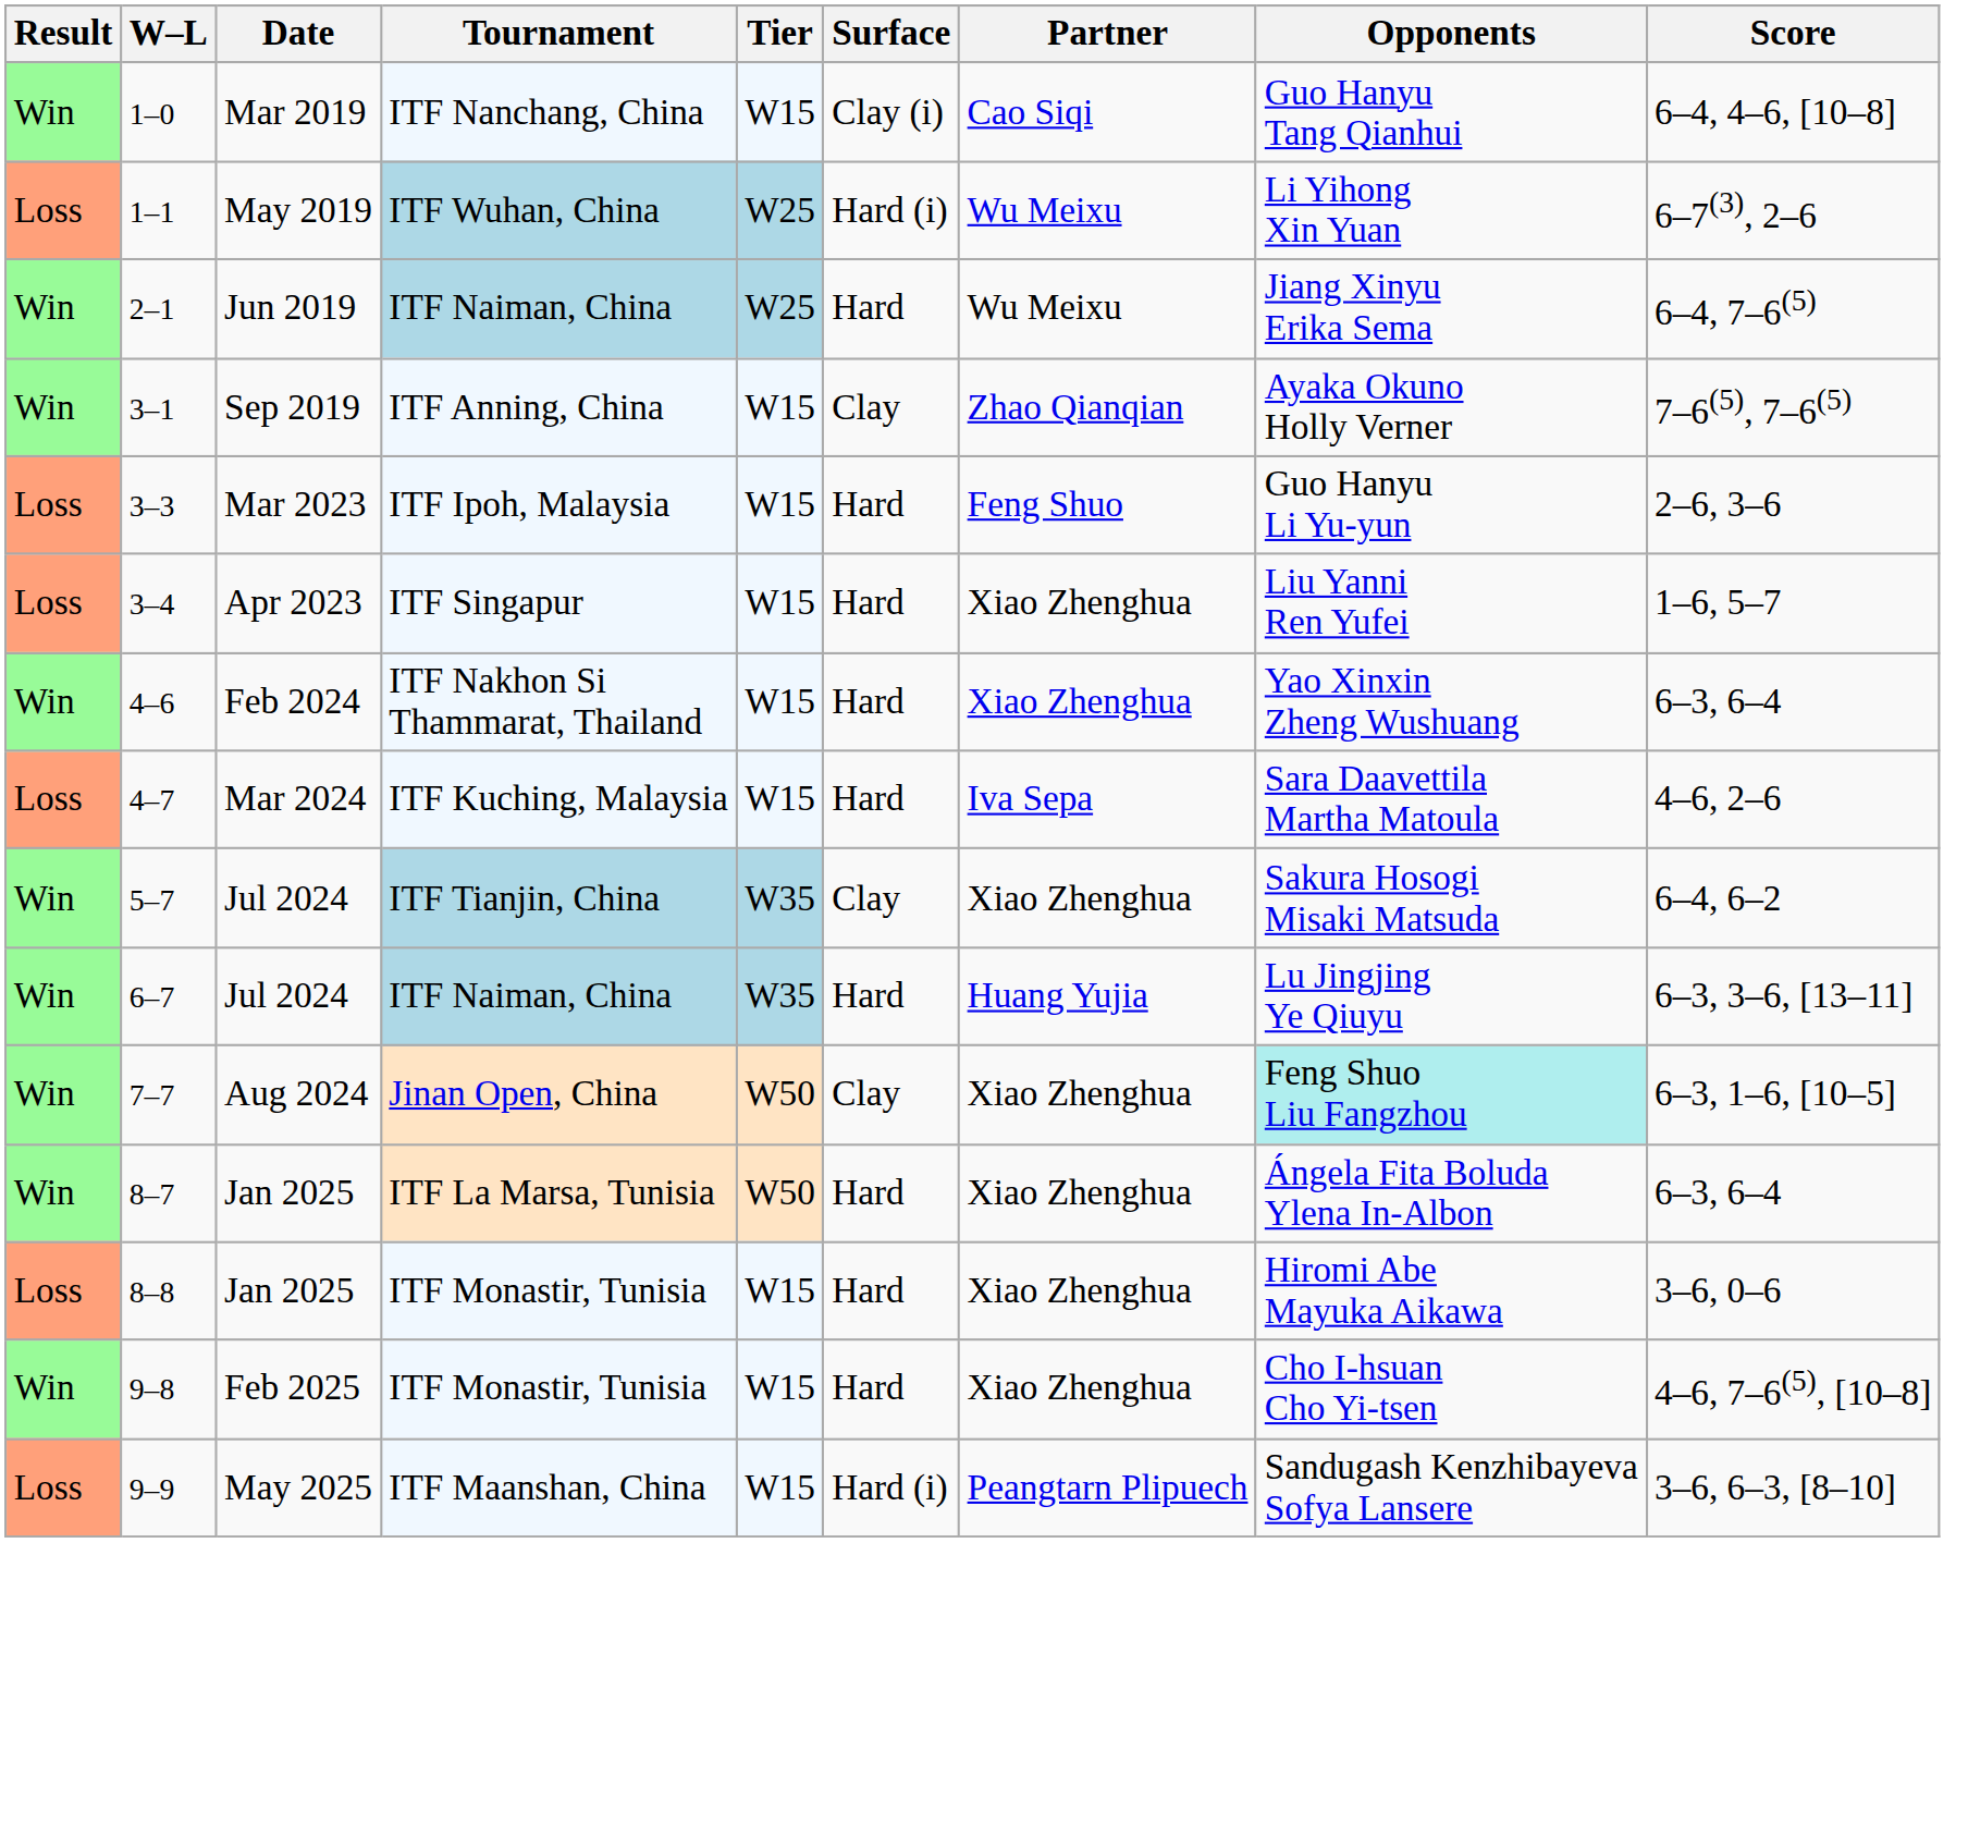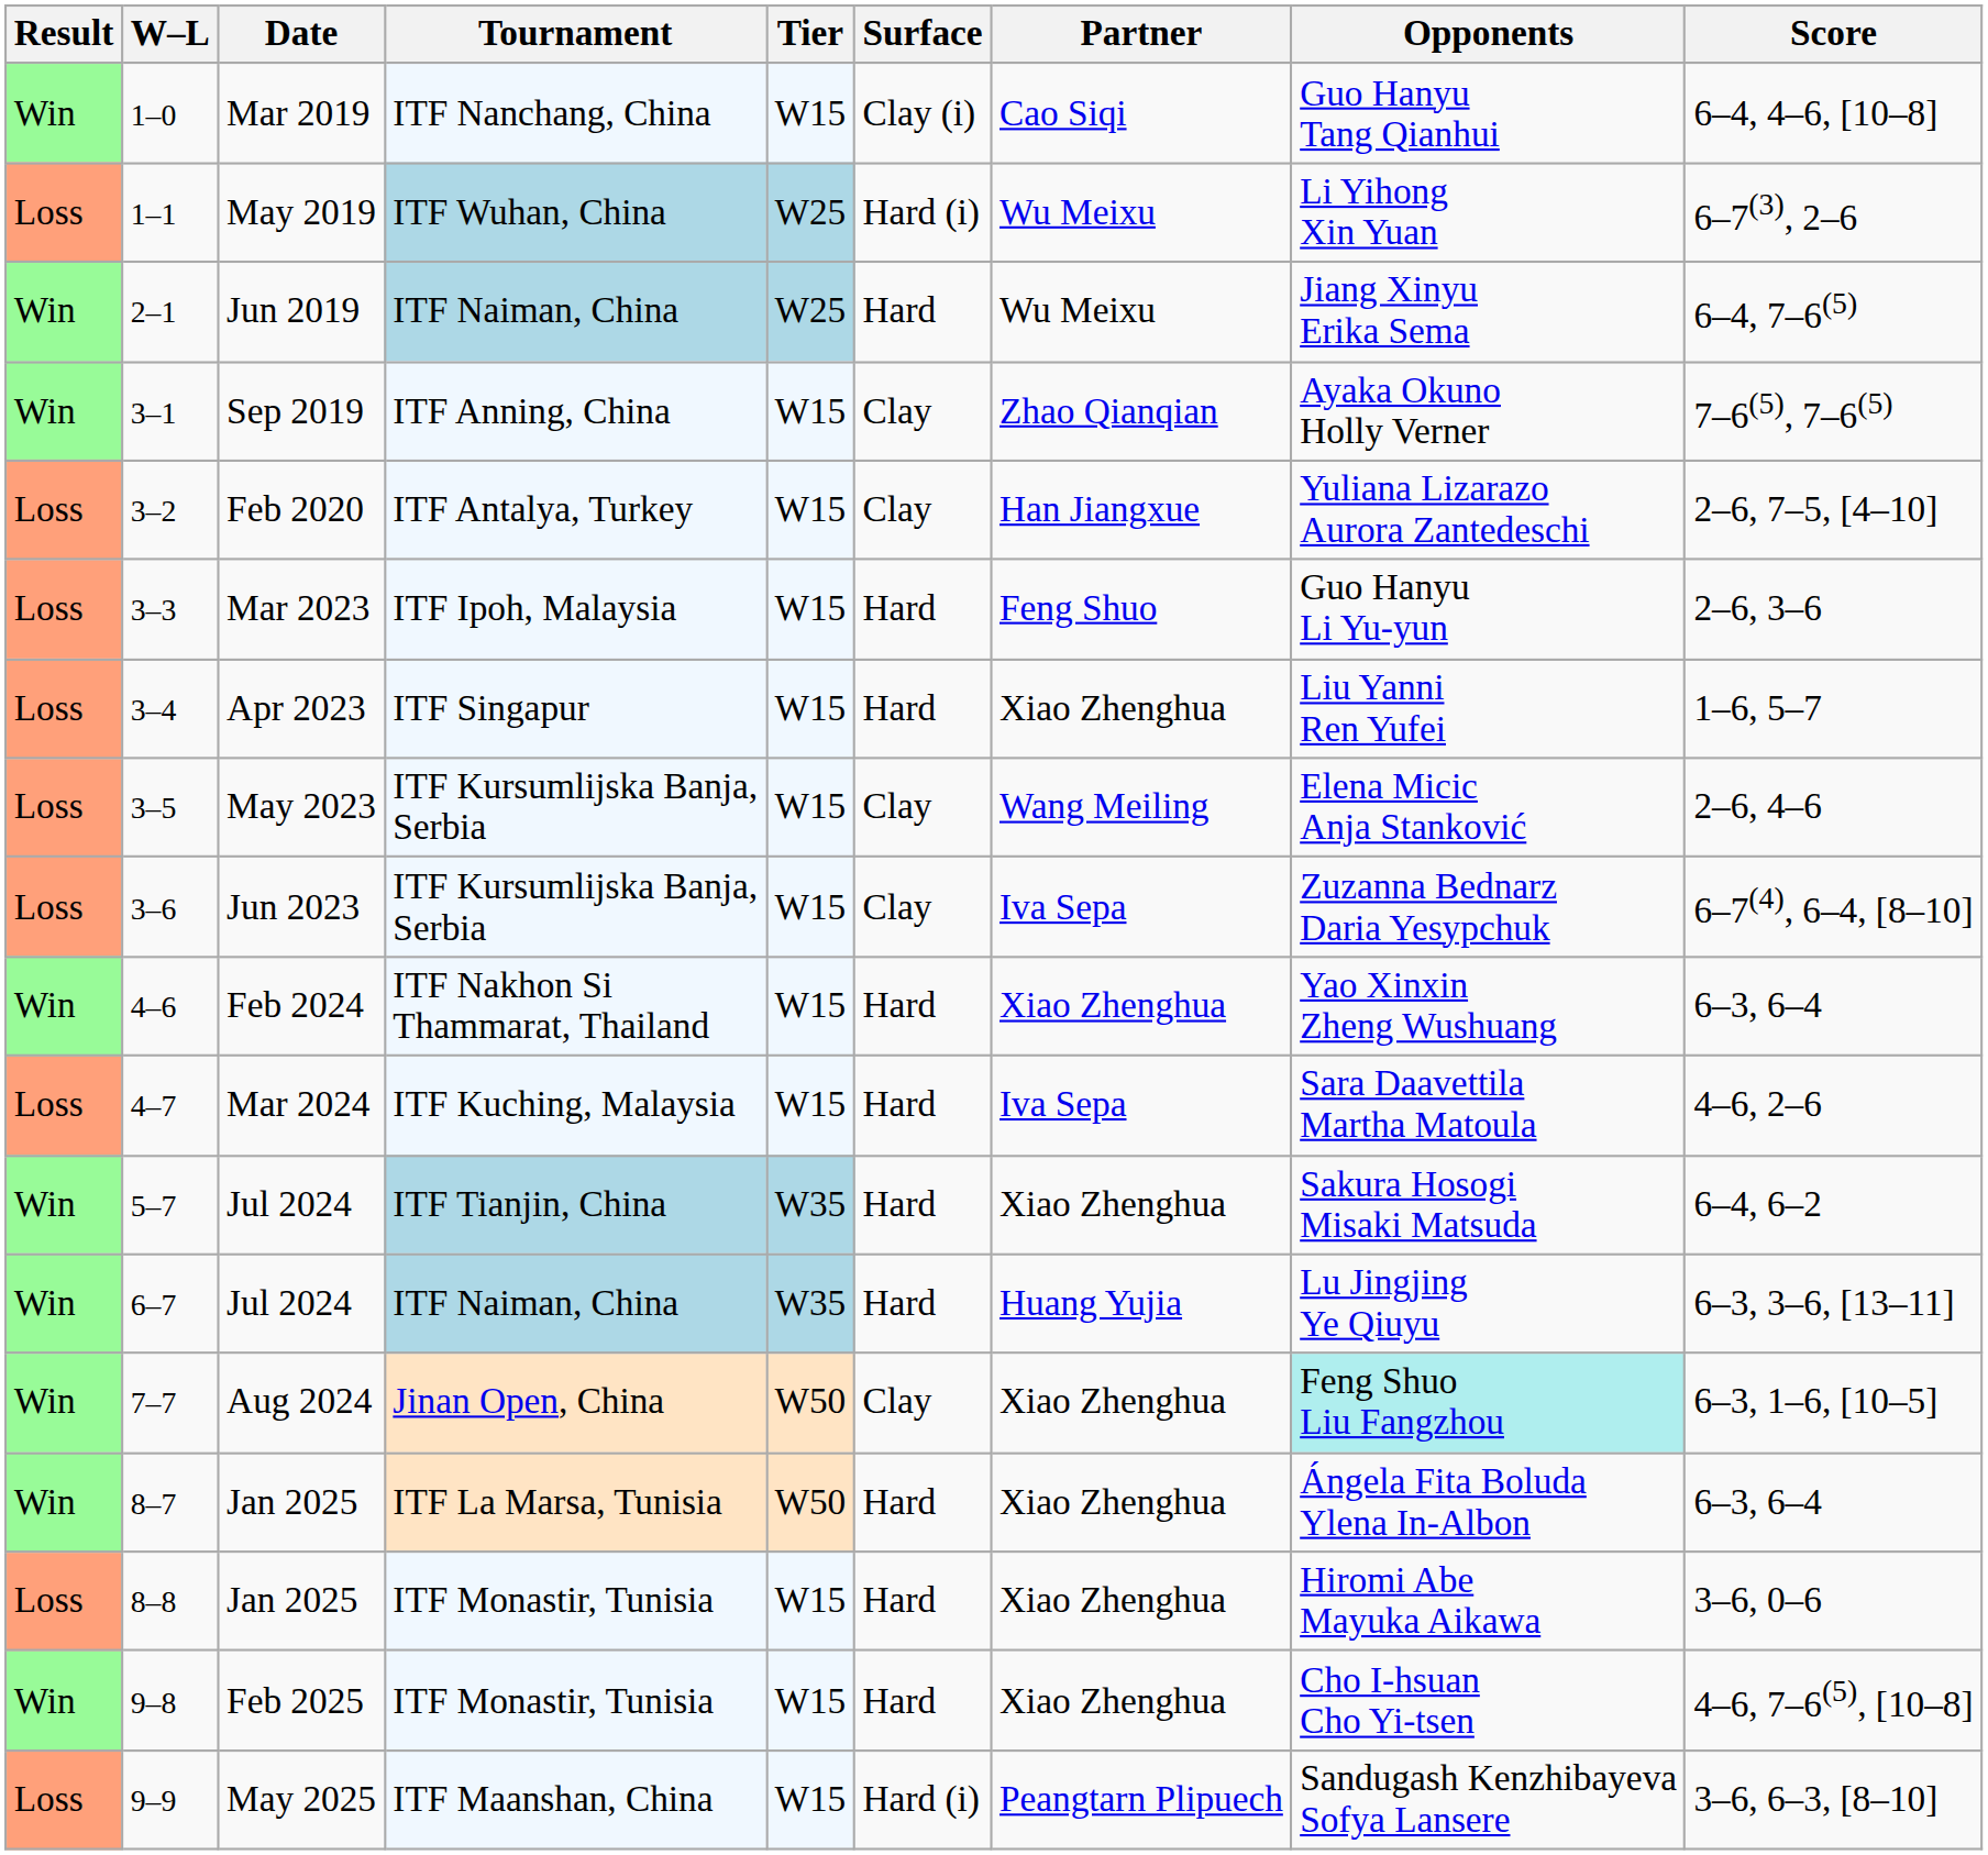 <table class="sortable wikitable">
 <tr>
 <th>Result</th>
 <th class=unsortable>W–L</th>
 <th>Date</th>
 <th>Tournament</th>
 <th>Tier</th>
 <th>Surface</th>
 <th>Partner</th>
 <th>Opponents</th>
 <th class=unsortable>Score</th>
 </tr>
 <tr>
 <td style="background:#98fb98;">Win</td>
 <td><small>1–0</small></td>
 <td>Mar 2019</td>
 <td style="background:#f0f8ff;">ITF Nanchang, China</td>
 <td style="background:#f0f8ff;">W15</td>
 <td>Clay (i)</td>
 <td> <a href='#'>Cao Siqi</a></td>
 <td> <a href='#'>Guo Hanyu</a> <br>  <a href='#'>Tang Qianhui</a></td>
 <td>6–4, 4–6, [10–8]</td>
 </tr>
 <tr>
 <td style="background:#ffa07a;">Loss</td>
 <td><small>1–1</small></td>
 <td>May 2019</td>
 <td style="background:lightblue;">ITF Wuhan, China</td>
 <td style="background:lightblue;">W25</td>
 <td>Hard (i)</td>
 <td> <a href='#'>Wu Meixu</a></td>
 <td> <a href='#'>Li Yihong</a> <br>  <a href='#'>Xin Yuan</a></td>
 <td>6–7<sup>(3)</sup>, 2–6</td>
 </tr>
 <tr>
 <td style="background:#98fb98;">Win</td>
 <td><small>2–1</small></td>
 <td>Jun 2019</td>
 <td style="background:lightblue;">ITF Naiman, China</td>
 <td style="background:lightblue;">W25</td>
 <td>Hard</td>
 <td> Wu Meixu</td>
 <td> <a href='#'>Jiang Xinyu</a> <br>  <a href='#'>Erika Sema</a></td>
 <td>6–4, 7–6<sup>(5)</sup></td>
 </tr>
 <tr>
 <td style="background:#98fb98;">Win</td>
 <td><small>3–1</small></td>
 <td>Sep 2019</td>
 <td style="background:#f0f8ff;">ITF Anning, China</td>
 <td style="background:#f0f8ff;">W15</td>
 <td>Clay</td>
 <td> <a href='#'>Zhao Qianqian</a></td>
 <td> <a href='#'>Ayaka Okuno</a> <br>  Holly Verner</td>
 <td>7–6<sup>(5)</sup>, 7–6<sup>(5)</sup></td>
 </tr>
 <tr>
 <td style="background:#ffa07a;">Loss</td>
+<td><small>3–2</small></td>
+<td>Feb 2020</td>
+<td style="background:#f0f8ff;">ITF Antalya, Turkey</td>
+<td style="background:#f0f8ff;">W15</td>
+<td>Clay</td>
+<td> <a href='#'>Han Jiangxue</a></td>
+<td> <a href='#'>Yuliana Lizarazo</a> <br>  <a href='#'>Aurora Zantedeschi</a></td>
+<td>2–6, 7–5, [4–10]</td>
+</tr>
+<tr>
+<td style="background:#ffa07a;">Loss</td>
 <td><small>3–3</small></td>
 <td>Mar 2023</td>
 <td style="background:#f0f8ff;">ITF Ipoh, Malaysia</td>
 <td style="background:#f0f8ff;">W15</td>
 <td>Hard</td>
 <td> <a href='#'>Feng Shuo</a></td>
 <td> Guo Hanyu <br>  <a href='#'>Li Yu-yun</a></td>
 <td>2–6, 3–6</td>
 </tr>
 <tr>
 <td style="background:#ffa07a;">Loss</td>
 <td><small>3–4</small></td>
 <td>Apr 2023</td>
 <td style="background:#f0f8ff;">ITF Singapur</td>
 <td style="background:#f0f8ff;">W15</td>
 <td>Hard</td>
 <td> Xiao Zhenghua</td>
 <td> <a href='#'>Liu Yanni</a> <br>  <a href='#'>Ren Yufei</a></td>
 <td>1–6, 5–7</td>
+</tr>
+<tr>
+<td style="background:#ffa07a;">Loss</td>
+<td><small>3–5</small></td>
+<td>May 2023</td>
+<td style="background:#f0f8ff;">ITF Kursumlijska Banja, <br>Serbia</td>
+<td style="background:#f0f8ff;">W15</td>
+<td>Clay</td>
+<td> <a href='#'>Wang Meiling</a></td>
+<td> <a href='#'>Elena Micic</a> <br>  <a href='#'>Anja Stanković</a></td>
+<td>2–6, 4–6</td>
+</tr>
+<tr>
+<td style="background:#ffa07a;">Loss</td>
+<td><small>3–6</small></td>
+<td>Jun 2023</td>
+<td style="background:#f0f8ff;">ITF Kursumlijska Banja, <br>Serbia</td>
+<td style="background:#f0f8ff;">W15</td>
+<td>Clay</td>
+<td> <a href='#'>Iva Sepa</a></td>
+<td> <a href='#'>Zuzanna Bednarz</a> <br>  <a href='#'>Daria Yesypchuk</a></td>
+<td>6–7<sup>(4)</sup>, 6–4, [8–10]</td>
 </tr>
 <tr>
 <td style="background:#98fb98;">Win</td>
 <td><small>4–6</small></td>
 <td>Feb 2024</td>
 <td style="background:#f0f8ff;">ITF Nakhon Si<br> Thammarat, Thailand</td>
 <td style="background:#f0f8ff;">W15</td>
 <td>Hard</td>
 <td> <a href='#'>Xiao Zhenghua</a></td>
 <td> <a href='#'>Yao Xinxin</a> <br>  <a href='#'>Zheng Wushuang</a></td>
 <td>6–3, 6–4</td>
 </tr>
 <tr>
 <td style="background:#ffa07a;">Loss</td>
 <td><small>4–7</small></td>
 <td>Mar 2024</td>
 <td style="background:#f0f8ff;">ITF Kuching, Malaysia</td>
 <td style="background:#f0f8ff;">W15</td>
 <td>Hard</td>
 <td> <a href='#'>Iva Sepa</a></td>
 <td> <a href='#'>Sara Daavettila</a> <br>  <a href='#'>Martha Matoula</a></td>
 <td>4–6, 2–6</td>
 </tr>
 <tr>
 <td style="background:#98fb98;">Win</td>
 <td><small>5–7</small></td>
 <td>Jul 2024</td>
 <td style="background:lightblue;">ITF Tianjin, China</td>
 <td style="background:lightblue;">W35</td>
-<td>Clay</td>
+<td>Hard</td>
 <td> Xiao Zhenghua</td>
 <td> <a href='#'>Sakura Hosogi</a> <br>  <a href='#'>Misaki Matsuda</a></td>
 <td>6–4, 6–2</td>
 </tr>
 <tr>
 <td style="background:#98fb98;">Win</td>
 <td><small>6–7</small></td>
 <td>Jul 2024</td>
 <td style="background:lightblue;">ITF Naiman, China</td>
 <td style="background:lightblue;">W35</td>
 <td>Hard</td>
 <td> <a href='#'>Huang Yujia</a></td>
 <td> <a href='#'>Lu Jingjing</a> <br>  <a href='#'>Ye Qiuyu</a></td>
 <td>6–3, 3–6, [13–11]</td>
 </tr>
 <tr>
 <td style="background:#98fb98;">Win</td>
 <td><small>7–7</small></td>
 <td>Aug 2024</td>
 <td style="background:#ffe4c4;"><a href='#'>Jinan Open</a>, China</td>
 <td style="background:#ffe4c4;">W50</td>
 <td>Clay</td>
 <td> Xiao Zhenghua</td>
 <td style="background: paleturquoise;"> Feng Shuo <br>  <a href='#'>Liu Fangzhou</a></td>
 <td>6–3, 1–6, [10–5]</td>
 </tr>
 <tr>
 <td style="background:#98fb98;">Win</td>
 <td><small>8–7</small></td>
 <td>Jan 2025</td>
 <td style="background:#ffe4c4;">ITF La Marsa, Tunisia</td>
 <td style="background:#ffe4c4;">W50</td>
 <td>Hard</td>
 <td> Xiao Zhenghua</td>
 <td> <a href='#'>Ángela Fita Boluda</a> <br>  <a href='#'>Ylena In-Albon</a></td>
 <td>6–3, 6–4</td>
 </tr>
 <tr>
 <td style="background:#ffa07a;">Loss</td>
 <td><small>8–8</small></td>
 <td>Jan 2025</td>
 <td style="background:#f0f8ff;">ITF Monastir, Tunisia</td>
 <td style="background:#f0f8ff;">W15</td>
 <td>Hard</td>
 <td> Xiao Zhenghua</td>
 <td> <a href='#'>Hiromi Abe</a> <br>  <a href='#'>Mayuka Aikawa</a></td>
 <td>3–6, 0–6</td>
 </tr>
 <tr>
 <td style="background:#98fb98;">Win</td>
 <td><small>9–8</small></td>
 <td>Feb 2025</td>
 <td style="background:#f0f8ff;">ITF Monastir, Tunisia</td>
 <td style="background:#f0f8ff;">W15</td>
 <td>Hard</td>
 <td> Xiao Zhenghua</td>
 <td> <a href='#'>Cho I-hsuan</a> <br>  <a href='#'>Cho Yi-tsen</a></td>
 <td>4–6, 7–6<sup>(5)</sup>, [10–8]</td>
 </tr>
 <tr>
 <td style="background:#ffa07a;">Loss</td>
 <td><small>9–9</small></td>
 <td>May 2025</td>
 <td style="background:#f0f8ff;">ITF Maanshan, China</td>
 <td style="background:#f0f8ff;">W15</td>
 <td>Hard (i)</td>
 <td> <a href='#'>Peangtarn Plipuech</a></td>
 <td> Sandugash Kenzhibayeva <br>  <a href='#'>Sofya Lansere</a></td>
 <td>3–6, 6–3, [8–10]</td>
 </tr>
 </table>
